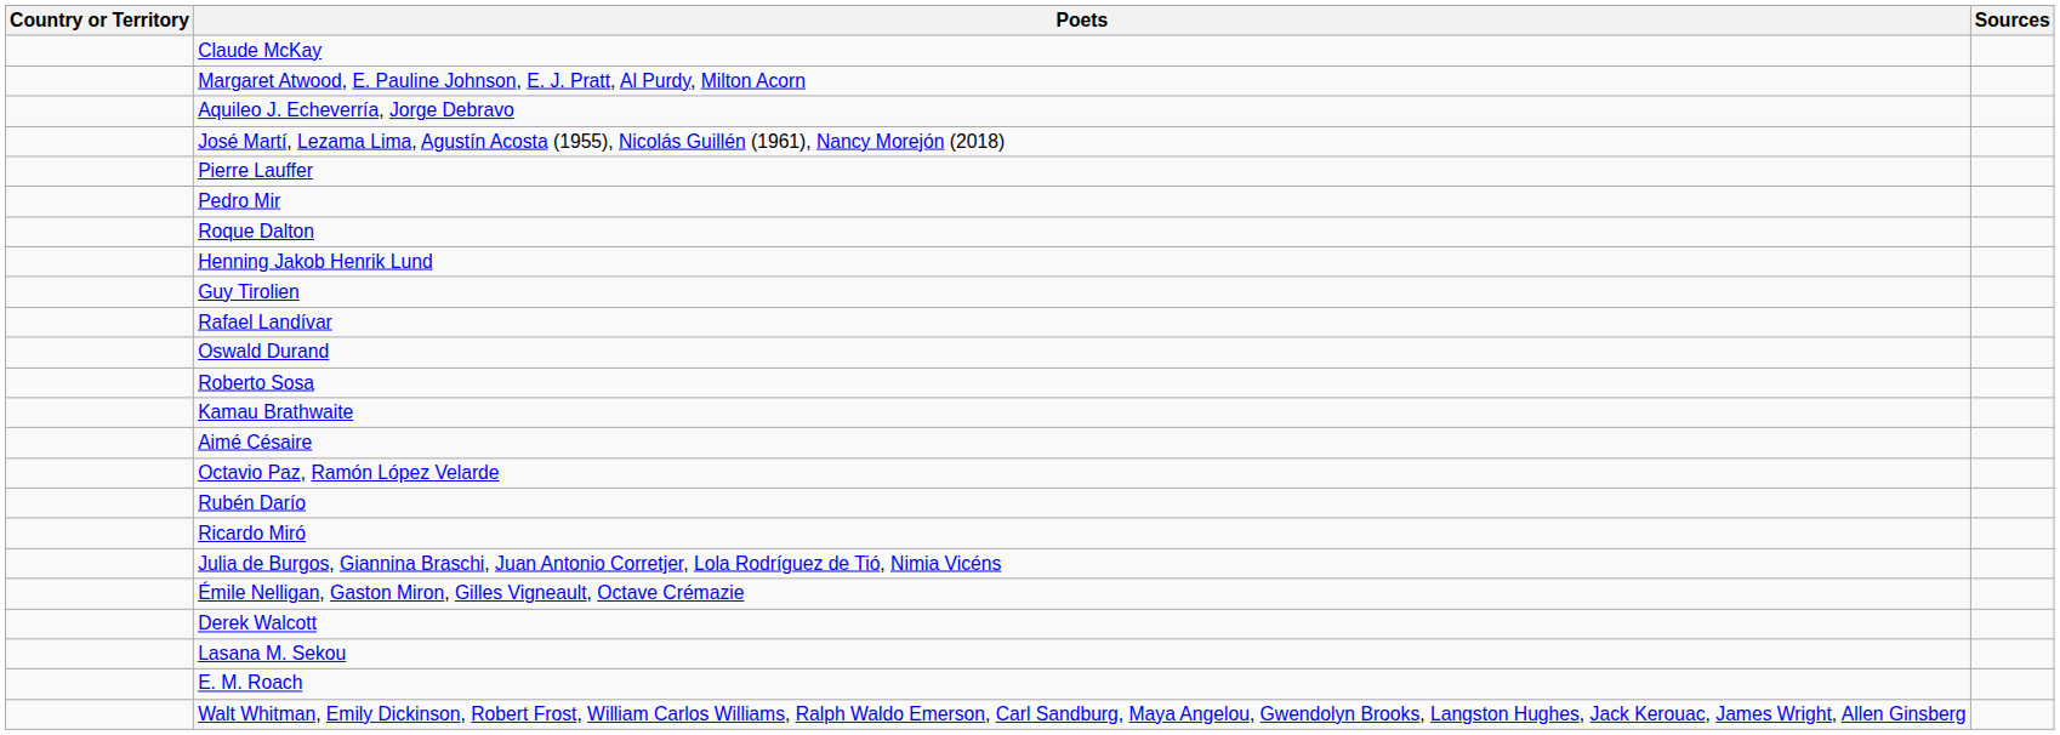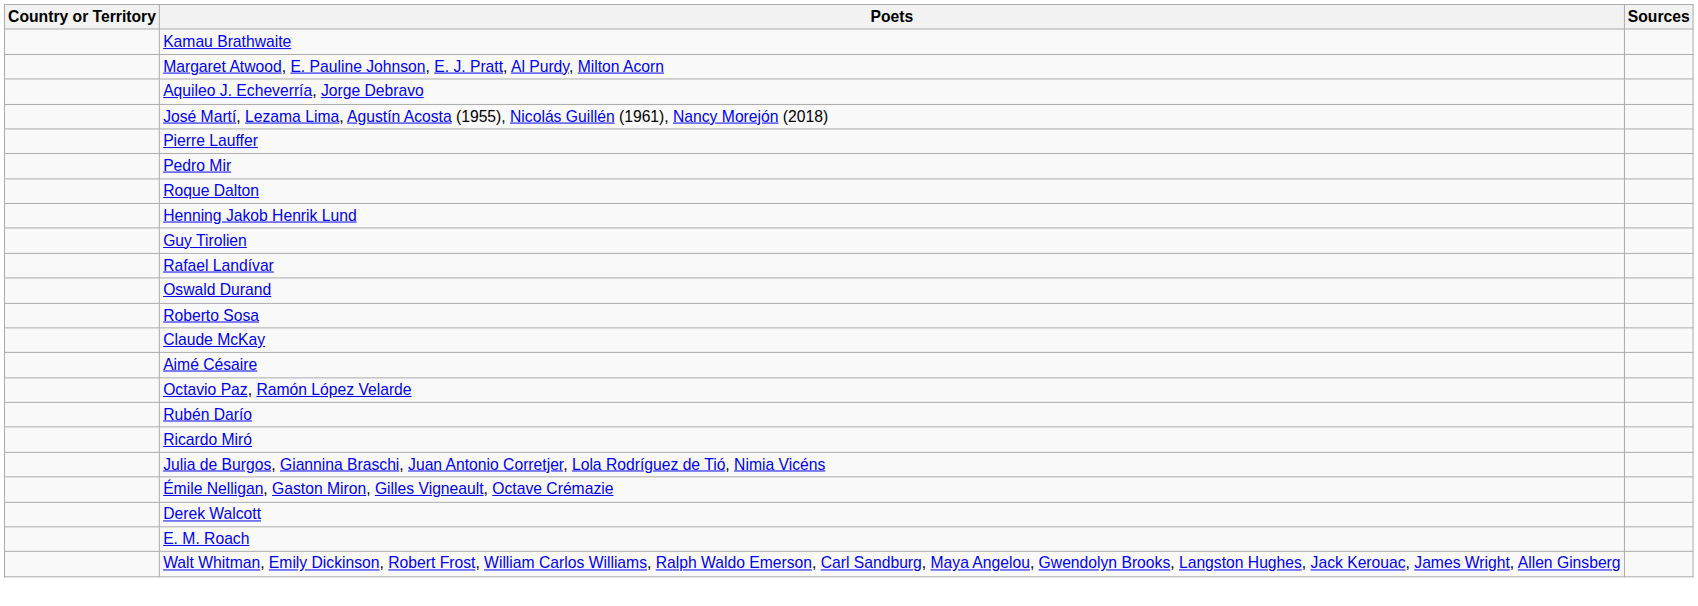 <table class="wikitable sortable">
 <tr>
 <th>Country or Territory</th>
 <th>Poets</th>
 <th>Sources</th>
 </tr>
 <tr>
 <td></td>
-<td><a href='#'>Claude McKay</a></td>
+<td><a href='#'>Kamau Brathwaite</a></td>
 <td></td>
 </tr>
 <tr>
 <td></td>
 <td><a href='#'>Margaret Atwood</a>, <a href='#'>E. Pauline Johnson</a>, <a href='#'>E. J. Pratt</a>, <a href='#'>Al Purdy</a>, <a href='#'>Milton Acorn</a></td>
 <td></td>
 </tr>
 <tr>
 <td></td>
 <td><a href='#'>Aquileo J. Echeverría</a>, <a href='#'>Jorge Debravo</a></td>
 <td></td>
 </tr>
 <tr>
 <td></td>
 <td><a href='#'>José Martí</a>, <a href='#'>Lezama Lima</a>, <a href='#'>Agustín Acosta</a> (1955),  <a href='#'>Nicolás Guillén</a> (1961), <a href='#'>Nancy Morejón</a> (2018)</td>
 <td></td>
 </tr>
 <tr>
 <td><em></em></td>
 <td><a href='#'>Pierre Lauffer</a></td>
 <td></td>
 </tr>
 <tr>
 <td></td>
 <td><a href='#'>Pedro Mir</a></td>
 <td></td>
 </tr>
 <tr>
 <td></td>
 <td><a href='#'>Roque Dalton</a></td>
 <td></td>
 </tr>
 <tr>
 <td><em></em></td>
 <td><a href='#'>Henning Jakob Henrik Lund</a></td>
 <td></td>
 </tr>
 <tr>
 <td><em></em></td>
 <td><a href='#'>Guy Tirolien</a></td>
 <td></td>
 </tr>
 <tr>
 <td></td>
 <td><a href='#'>Rafael Landívar</a></td>
 <td></td>
 </tr>
 <tr>
 <td></td>
 <td><a href='#'>Oswald Durand</a></td>
 <td></td>
 </tr>
 <tr>
 <td></td>
 <td><a href='#'>Roberto Sosa</a></td>
 <td></td>
 </tr>
 <tr>
 <td></td>
-<td><a href='#'>Kamau Brathwaite</a></td>
+<td><a href='#'>Claude McKay</a></td>
 <td></td>
 </tr>
 <tr>
 <td></td>
 <td><a href='#'>Aimé Césaire</a></td>
 <td></td>
 </tr>
 <tr>
 <td></td>
 <td><a href='#'>Octavio Paz</a>, <a href='#'>Ramón López Velarde</a></td>
 <td></td>
 </tr>
 <tr>
 <td></td>
 <td><a href='#'>Rubén Darío</a></td>
 <td></td>
 </tr>
 <tr>
 <td></td>
 <td><a href='#'>Ricardo Miró</a></td>
 <td></td>
 </tr>
 <tr>
 <td></td>
 <td><a href='#'>Julia de Burgos</a>, <a href='#'>Giannina Braschi</a>, <a href='#'>Juan Antonio Corretjer</a>, <a href='#'>Lola Rodríguez de Tió</a>, <a href='#'>Nimia Vicéns</a></td>
 <td></td>
 </tr>
 <tr>
 <td></td>
 <td><a href='#'>Émile Nelligan</a>, <a href='#'>Gaston Miron</a>, <a href='#'>Gilles Vigneault</a>, <a href='#'>Octave Crémazie</a></td>
 <td></td>
 </tr>
 <tr>
 <td></td>
 <td><a href='#'>Derek Walcott</a></td>
 <td></td>
 </tr>
 <tr>
-<td><em></em></td>
-<td><a href='#'>Lasana M. Sekou</a></td>
-<td></td>
-</tr>
-<tr>
 <td></td>
 <td><a href='#'>E. M. Roach</a></td>
 <td></td>
 </tr>
 <tr>
 <td></td>
 <td><a href='#'>Walt Whitman</a>, <a href='#'>Emily Dickinson</a>, <a href='#'>Robert Frost</a>, <a href='#'>William Carlos Williams</a>, <a href='#'>Ralph Waldo Emerson</a>, <a href='#'>Carl Sandburg</a>, <a href='#'>Maya Angelou</a>, <a href='#'>Gwendolyn Brooks</a>, <a href='#'>Langston Hughes</a>, <a href='#'>Jack Kerouac</a>, <a href='#'>James Wright</a>, <a href='#'>Allen Ginsberg</a></td>
 <td></td>
 </tr>
 </table>
